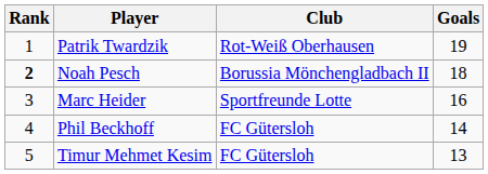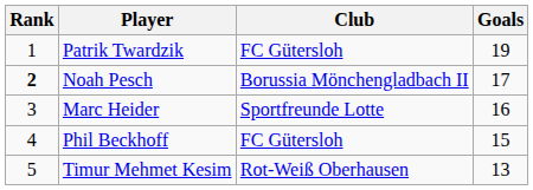 <table class="wikitable" style="text-align: center;">
 <tr>
 <th>Rank</th>
 <th>Player</th>
 <th>Club</th>
 <th>Goals</th>
 </tr>
 <tr>
 <td>1</td>
 <td align="left"> <a href='#'>Patrik Twardzik</a></td>
-<td align="left"><a href='#'>Rot-Weiß Oberhausen</a></td>
+<td align="left"><a href='#'>FC Gütersloh</a></td>
 <td>19</td>
 </tr>
 <tr>
 <td><strong>2</strong></td>
 <td align="left"> <a href='#'>Noah Pesch</a></td>
 <td align="left"><a href='#'>Borussia Mönchengladbach II</a></td>
-<td>18</td>
+<td>17</td>
 </tr>
 <tr>
 <td>3</td>
 <td align="left"> <a href='#'>Marc Heider</a></td>
 <td align="left"><a href='#'>Sportfreunde Lotte</a></td>
 <td>16</td>
 </tr>
 <tr>
 <td>4</td>
 <td align="left"> <a href='#'>Phil Beckhoff</a></td>
 <td align="left"><a href='#'>FC Gütersloh</a></td>
-<td>14</td>
+<td>15</td>
 </tr>
 <tr>
 <td>5</td>
 <td align="left"> <a href='#'>Timur Mehmet Kesim</a></td>
-<td align="left"><a href='#'>FC Gütersloh</a></td>
+<td align="left"><a href='#'>Rot-Weiß Oberhausen</a></td>
 <td>13</td>
 </tr>
 </table>
